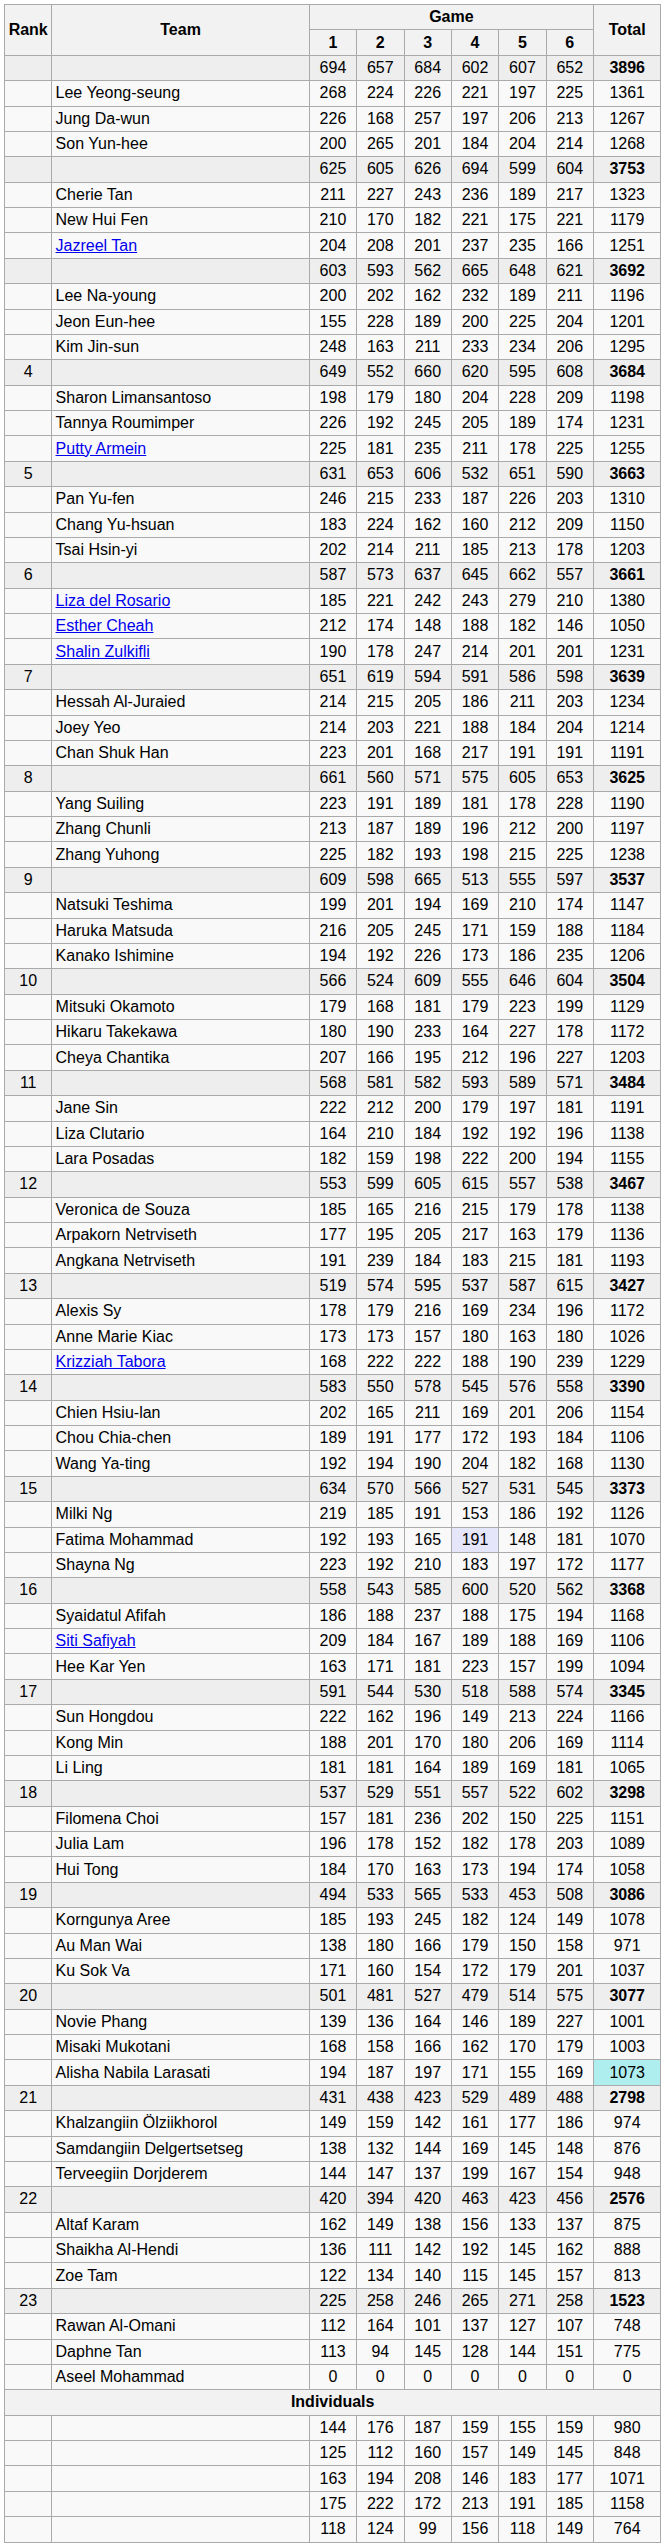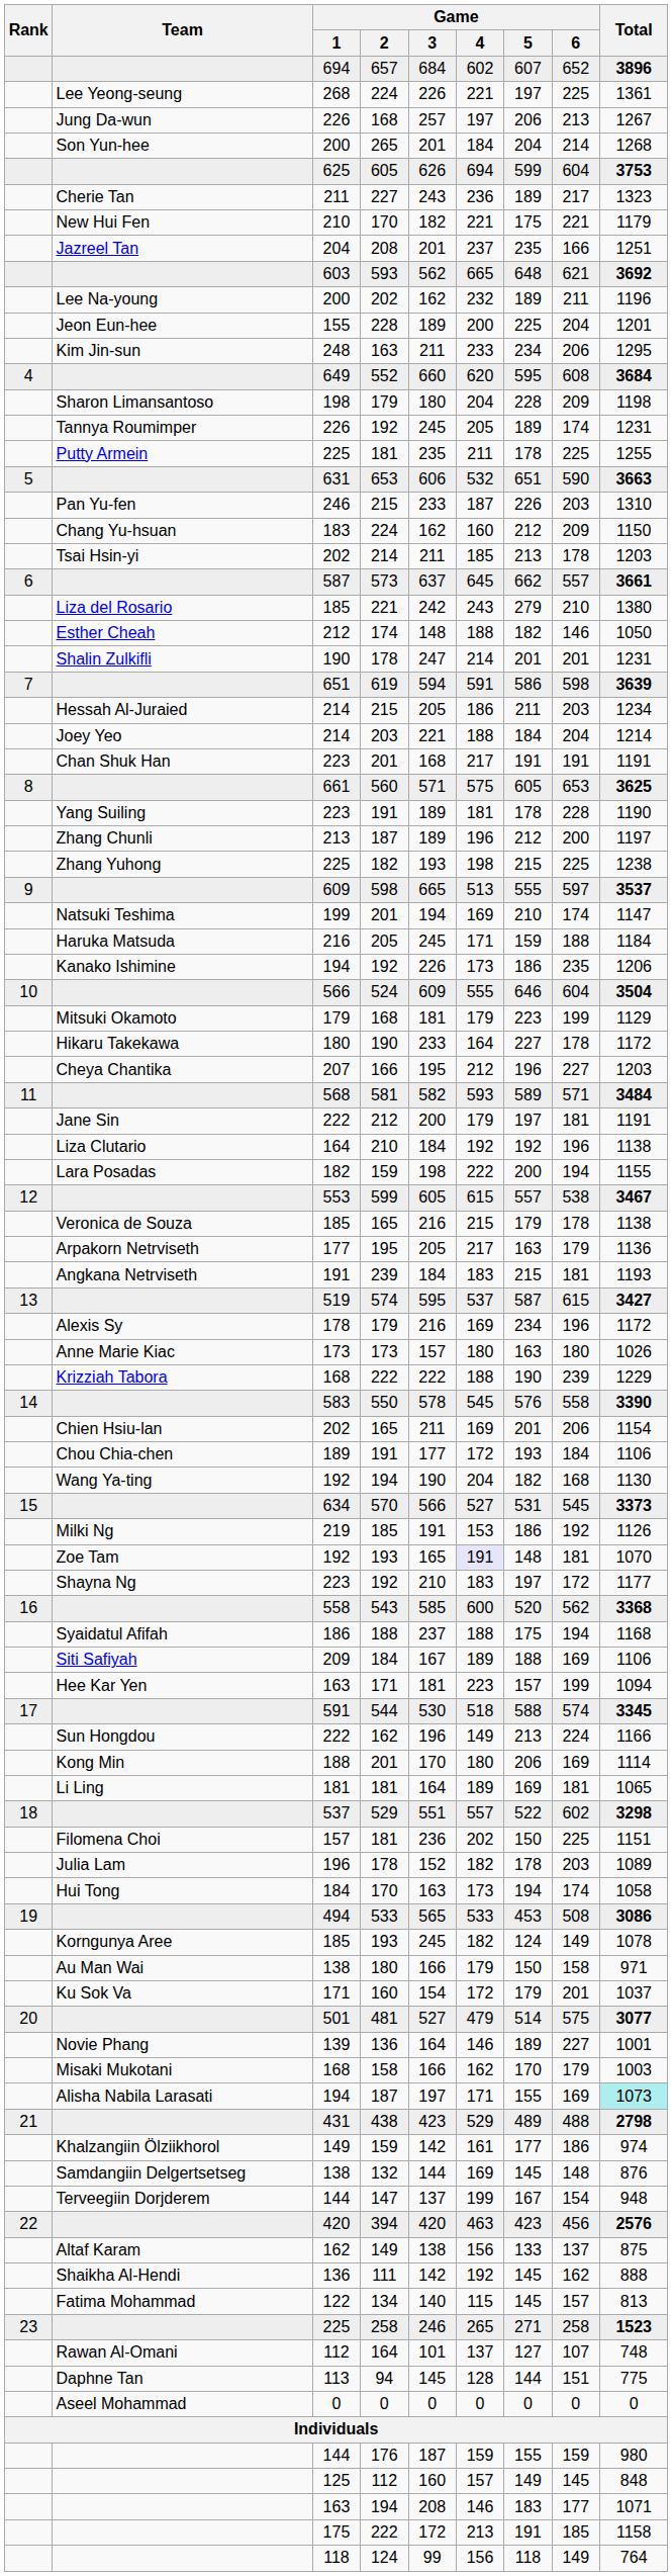 <table class=wikitable style="text-align:center">
 <tr>
 <th rowspan="2" width=40>Rank</th>
 <th rowspan="2" width=250>Team</th>
 <th colspan="6">Game</th>
 <th rowspan="2" width=60>Total</th>
 </tr>
 <tr>
 <th width=40>1</th>
 <th width=40>2</th>
 <th width=40>3</th>
 <th width=40>4</th>
 <th width=40>5</th>
 <th width=40>6</th>
 </tr>
 <tr bgcolor=eeeeee>
 <td></td>
 <td align=left></td>
 <td>694</td>
 <td>657</td>
 <td>684</td>
 <td>602</td>
 <td>607</td>
 <td>652</td>
 <td><strong>3896</strong></td>
 </tr>
 <tr>
 <td></td>
 <td align=left>Lee Yeong-seung</td>
 <td>268</td>
 <td>224</td>
 <td>226</td>
 <td>221</td>
 <td>197</td>
 <td>225</td>
 <td>1361</td>
 </tr>
 <tr>
 <td></td>
 <td align=left>Jung Da-wun</td>
 <td>226</td>
 <td>168</td>
 <td>257</td>
 <td>197</td>
 <td>206</td>
 <td>213</td>
 <td>1267</td>
 </tr>
 <tr>
 <td></td>
 <td align=left>Son Yun-hee</td>
 <td>200</td>
 <td>265</td>
 <td>201</td>
 <td>184</td>
 <td>204</td>
 <td>214</td>
 <td>1268</td>
 </tr>
 <tr bgcolor=eeeeee>
 <td></td>
 <td align=left></td>
 <td>625</td>
 <td>605</td>
 <td>626</td>
 <td>694</td>
 <td>599</td>
 <td>604</td>
 <td><strong>3753</strong></td>
 </tr>
 <tr>
 <td></td>
 <td align=left>Cherie Tan</td>
 <td>211</td>
 <td>227</td>
 <td>243</td>
 <td>236</td>
 <td>189</td>
 <td>217</td>
 <td>1323</td>
 </tr>
 <tr>
 <td></td>
 <td align=left>New Hui Fen</td>
 <td>210</td>
 <td>170</td>
 <td>182</td>
 <td>221</td>
 <td>175</td>
 <td>221</td>
 <td>1179</td>
 </tr>
 <tr>
 <td></td>
 <td align=left><a href='#'>Jazreel Tan</a></td>
 <td>204</td>
 <td>208</td>
 <td>201</td>
 <td>237</td>
 <td>235</td>
 <td>166</td>
 <td>1251</td>
 </tr>
 <tr bgcolor=eeeeee>
 <td></td>
 <td align=left></td>
 <td>603</td>
 <td>593</td>
 <td>562</td>
 <td>665</td>
 <td>648</td>
 <td>621</td>
 <td><strong>3692</strong></td>
 </tr>
 <tr>
 <td></td>
 <td align=left>Lee Na-young</td>
 <td>200</td>
 <td>202</td>
 <td>162</td>
 <td>232</td>
 <td>189</td>
 <td>211</td>
 <td>1196</td>
 </tr>
 <tr>
 <td></td>
 <td align=left>Jeon Eun-hee</td>
 <td>155</td>
 <td>228</td>
 <td>189</td>
 <td>200</td>
 <td>225</td>
 <td>204</td>
 <td>1201</td>
 </tr>
 <tr>
 <td></td>
 <td align=left>Kim Jin-sun</td>
 <td>248</td>
 <td>163</td>
 <td>211</td>
 <td>233</td>
 <td>234</td>
 <td>206</td>
 <td>1295</td>
 </tr>
 <tr bgcolor=eeeeee>
 <td>4</td>
 <td align=left></td>
 <td>649</td>
 <td>552</td>
 <td>660</td>
 <td>620</td>
 <td>595</td>
 <td>608</td>
 <td><strong>3684</strong></td>
 </tr>
 <tr>
 <td></td>
 <td align=left>Sharon Limansantoso</td>
 <td>198</td>
 <td>179</td>
 <td>180</td>
 <td>204</td>
 <td>228</td>
 <td>209</td>
 <td>1198</td>
 </tr>
 <tr>
 <td></td>
 <td align=left>Tannya Roumimper</td>
 <td>226</td>
 <td>192</td>
 <td>245</td>
 <td>205</td>
 <td>189</td>
 <td>174</td>
 <td>1231</td>
 </tr>
 <tr>
 <td></td>
 <td align=left><a href='#'>Putty Armein</a></td>
 <td>225</td>
 <td>181</td>
 <td>235</td>
 <td>211</td>
 <td>178</td>
 <td>225</td>
 <td>1255</td>
 </tr>
 <tr bgcolor=eeeeee>
 <td>5</td>
 <td align=left></td>
 <td>631</td>
 <td>653</td>
 <td>606</td>
 <td>532</td>
 <td>651</td>
 <td>590</td>
 <td><strong>3663</strong></td>
 </tr>
 <tr>
 <td></td>
 <td align=left>Pan Yu-fen</td>
 <td>246</td>
 <td>215</td>
 <td>233</td>
 <td>187</td>
 <td>226</td>
 <td>203</td>
 <td>1310</td>
 </tr>
 <tr>
 <td></td>
 <td align=left>Chang Yu-hsuan</td>
 <td>183</td>
 <td>224</td>
 <td>162</td>
 <td>160</td>
 <td>212</td>
 <td>209</td>
 <td>1150</td>
 </tr>
 <tr>
 <td></td>
 <td align=left>Tsai Hsin-yi</td>
 <td>202</td>
 <td>214</td>
 <td>211</td>
 <td>185</td>
 <td>213</td>
 <td>178</td>
 <td>1203</td>
 </tr>
 <tr bgcolor=eeeeee>
 <td>6</td>
 <td align=left></td>
 <td>587</td>
 <td>573</td>
 <td>637</td>
 <td>645</td>
 <td>662</td>
 <td>557</td>
 <td><strong>3661</strong></td>
 </tr>
 <tr>
 <td></td>
 <td align=left><a href='#'>Liza del Rosario</a></td>
 <td>185</td>
 <td>221</td>
 <td>242</td>
 <td>243</td>
 <td>279</td>
 <td>210</td>
 <td>1380</td>
 </tr>
 <tr>
 <td></td>
 <td align=left><a href='#'>Esther Cheah</a></td>
 <td>212</td>
 <td>174</td>
 <td>148</td>
 <td>188</td>
 <td>182</td>
 <td>146</td>
 <td>1050</td>
 </tr>
 <tr>
 <td></td>
 <td align=left><a href='#'>Shalin Zulkifli</a></td>
 <td>190</td>
 <td>178</td>
 <td>247</td>
 <td>214</td>
 <td>201</td>
 <td>201</td>
 <td>1231</td>
 </tr>
 <tr bgcolor=eeeeee>
 <td>7</td>
 <td align=left></td>
 <td>651</td>
 <td>619</td>
 <td>594</td>
 <td>591</td>
 <td>586</td>
 <td>598</td>
 <td><strong>3639</strong></td>
 </tr>
 <tr>
 <td></td>
 <td align=left>Hessah Al-Juraied</td>
 <td>214</td>
 <td>215</td>
 <td>205</td>
 <td>186</td>
 <td>211</td>
 <td>203</td>
 <td>1234</td>
 </tr>
 <tr>
 <td></td>
 <td align=left>Joey Yeo</td>
 <td>214</td>
 <td>203</td>
 <td>221</td>
 <td>188</td>
 <td>184</td>
 <td>204</td>
 <td>1214</td>
 </tr>
 <tr>
 <td></td>
 <td align=left>Chan Shuk Han</td>
 <td>223</td>
 <td>201</td>
 <td>168</td>
 <td>217</td>
 <td>191</td>
 <td>191</td>
 <td>1191</td>
 </tr>
 <tr bgcolor=eeeeee>
 <td>8</td>
 <td align=left></td>
 <td>661</td>
 <td>560</td>
 <td>571</td>
 <td>575</td>
 <td>605</td>
 <td>653</td>
 <td><strong>3625</strong></td>
 </tr>
 <tr>
 <td></td>
 <td align=left>Yang Suiling</td>
 <td>223</td>
 <td>191</td>
 <td>189</td>
 <td>181</td>
 <td>178</td>
 <td>228</td>
 <td>1190</td>
 </tr>
 <tr>
 <td></td>
 <td align=left>Zhang Chunli</td>
 <td>213</td>
 <td>187</td>
 <td>189</td>
 <td>196</td>
 <td>212</td>
 <td>200</td>
 <td>1197</td>
 </tr>
 <tr>
 <td></td>
 <td align=left>Zhang Yuhong</td>
 <td>225</td>
 <td>182</td>
 <td>193</td>
 <td>198</td>
 <td>215</td>
 <td>225</td>
 <td>1238</td>
 </tr>
 <tr bgcolor=eeeeee>
 <td>9</td>
 <td align=left></td>
 <td>609</td>
 <td>598</td>
 <td>665</td>
 <td>513</td>
 <td>555</td>
 <td>597</td>
 <td><strong>3537</strong></td>
 </tr>
 <tr>
 <td></td>
 <td align=left>Natsuki Teshima</td>
 <td>199</td>
 <td>201</td>
 <td>194</td>
 <td>169</td>
 <td>210</td>
 <td>174</td>
 <td>1147</td>
 </tr>
 <tr>
 <td></td>
 <td align=left>Haruka Matsuda</td>
 <td>216</td>
 <td>205</td>
 <td>245</td>
 <td>171</td>
 <td>159</td>
 <td>188</td>
 <td>1184</td>
 </tr>
 <tr>
 <td></td>
 <td align=left>Kanako Ishimine</td>
 <td>194</td>
 <td>192</td>
 <td>226</td>
 <td>173</td>
 <td>186</td>
 <td>235</td>
 <td>1206</td>
 </tr>
 <tr bgcolor=eeeeee>
 <td>10</td>
 <td align=left></td>
 <td>566</td>
 <td>524</td>
 <td>609</td>
 <td>555</td>
 <td>646</td>
 <td>604</td>
 <td><strong>3504</strong></td>
 </tr>
 <tr>
 <td></td>
 <td align=left>Mitsuki Okamoto</td>
 <td>179</td>
 <td>168</td>
 <td>181</td>
 <td>179</td>
 <td>223</td>
 <td>199</td>
 <td>1129</td>
 </tr>
 <tr>
 <td></td>
 <td align=left>Hikaru Takekawa</td>
 <td>180</td>
 <td>190</td>
 <td>233</td>
 <td>164</td>
 <td>227</td>
 <td>178</td>
 <td>1172</td>
 </tr>
 <tr>
 <td></td>
 <td align=left>Cheya Chantika</td>
 <td>207</td>
 <td>166</td>
 <td>195</td>
 <td>212</td>
 <td>196</td>
 <td>227</td>
 <td>1203</td>
 </tr>
 <tr bgcolor=eeeeee>
 <td>11</td>
 <td align=left></td>
 <td>568</td>
 <td>581</td>
 <td>582</td>
 <td>593</td>
 <td>589</td>
 <td>571</td>
 <td><strong>3484</strong></td>
 </tr>
 <tr>
 <td></td>
 <td align=left>Jane Sin</td>
 <td>222</td>
 <td>212</td>
 <td>200</td>
 <td>179</td>
 <td>197</td>
 <td>181</td>
 <td>1191</td>
 </tr>
 <tr>
 <td></td>
 <td align=left>Liza Clutario</td>
 <td>164</td>
 <td>210</td>
 <td>184</td>
 <td>192</td>
 <td>192</td>
 <td>196</td>
 <td>1138</td>
 </tr>
 <tr>
 <td></td>
 <td align=left>Lara Posadas</td>
 <td>182</td>
 <td>159</td>
 <td>198</td>
 <td>222</td>
 <td>200</td>
 <td>194</td>
 <td>1155</td>
 </tr>
 <tr bgcolor=eeeeee>
 <td>12</td>
 <td align=left></td>
 <td>553</td>
 <td>599</td>
 <td>605</td>
 <td>615</td>
 <td>557</td>
 <td>538</td>
 <td><strong>3467</strong></td>
 </tr>
 <tr>
 <td></td>
 <td align=left>Veronica de Souza</td>
 <td>185</td>
 <td>165</td>
 <td>216</td>
 <td>215</td>
 <td>179</td>
 <td>178</td>
 <td>1138</td>
 </tr>
 <tr>
 <td></td>
 <td align=left>Arpakorn Netrviseth</td>
 <td>177</td>
 <td>195</td>
 <td>205</td>
 <td>217</td>
 <td>163</td>
 <td>179</td>
 <td>1136</td>
 </tr>
 <tr>
 <td></td>
 <td align=left>Angkana Netrviseth</td>
 <td>191</td>
 <td>239</td>
 <td>184</td>
 <td>183</td>
 <td>215</td>
 <td>181</td>
 <td>1193</td>
 </tr>
 <tr bgcolor=eeeeee>
 <td>13</td>
 <td align=left></td>
 <td>519</td>
 <td>574</td>
 <td>595</td>
 <td>537</td>
 <td>587</td>
 <td>615</td>
 <td><strong>3427</strong></td>
 </tr>
 <tr>
 <td></td>
 <td align=left>Alexis Sy</td>
 <td>178</td>
 <td>179</td>
 <td>216</td>
 <td>169</td>
 <td>234</td>
 <td>196</td>
 <td>1172</td>
 </tr>
 <tr>
 <td></td>
 <td align=left>Anne Marie Kiac</td>
 <td>173</td>
 <td>173</td>
 <td>157</td>
 <td>180</td>
 <td>163</td>
 <td>180</td>
 <td>1026</td>
 </tr>
 <tr>
 <td></td>
 <td align=left><a href='#'>Krizziah Tabora</a></td>
 <td>168</td>
 <td>222</td>
 <td>222</td>
 <td>188</td>
 <td>190</td>
 <td>239</td>
 <td>1229</td>
 </tr>
 <tr bgcolor=eeeeee>
 <td>14</td>
 <td align=left></td>
 <td>583</td>
 <td>550</td>
 <td>578</td>
 <td>545</td>
 <td>576</td>
 <td>558</td>
 <td><strong>3390</strong></td>
 </tr>
 <tr>
 <td></td>
 <td align=left>Chien Hsiu-lan</td>
 <td>202</td>
 <td>165</td>
 <td>211</td>
 <td>169</td>
 <td>201</td>
 <td>206</td>
 <td>1154</td>
 </tr>
 <tr>
 <td></td>
 <td align=left>Chou Chia-chen</td>
 <td>189</td>
 <td>191</td>
 <td>177</td>
 <td>172</td>
 <td>193</td>
 <td>184</td>
 <td>1106</td>
 </tr>
 <tr>
 <td></td>
 <td align=left>Wang Ya-ting</td>
 <td>192</td>
 <td>194</td>
 <td>190</td>
 <td>204</td>
 <td>182</td>
 <td>168</td>
 <td>1130</td>
 </tr>
 <tr bgcolor=eeeeee>
 <td>15</td>
 <td align=left></td>
 <td>634</td>
 <td>570</td>
 <td>566</td>
 <td>527</td>
 <td>531</td>
 <td>545</td>
 <td><strong>3373</strong></td>
 </tr>
 <tr>
 <td></td>
 <td align=left>Milki Ng</td>
 <td>219</td>
 <td>185</td>
 <td>191</td>
 <td>153</td>
 <td>186</td>
 <td>192</td>
 <td>1126</td>
 </tr>
 <tr>
 <td></td>
-<td align=left>Fatima Mohammad</td>
+<td align=left>Zoe Tam</td>
 <td>192</td>
 <td>193</td>
 <td>165</td>
 <td style="background: lavender;">191</td>
 <td>148</td>
 <td>181</td>
 <td>1070</td>
 </tr>
 <tr>
 <td></td>
 <td align=left>Shayna Ng</td>
 <td>223</td>
 <td>192</td>
 <td>210</td>
 <td>183</td>
 <td>197</td>
 <td>172</td>
 <td>1177</td>
 </tr>
 <tr bgcolor=eeeeee>
 <td>16</td>
 <td align=left></td>
 <td>558</td>
 <td>543</td>
 <td>585</td>
 <td>600</td>
 <td>520</td>
 <td>562</td>
 <td><strong>3368</strong></td>
 </tr>
 <tr>
 <td></td>
 <td align=left>Syaidatul Afifah</td>
 <td>186</td>
 <td>188</td>
 <td>237</td>
 <td>188</td>
 <td>175</td>
 <td>194</td>
 <td>1168</td>
 </tr>
 <tr>
 <td></td>
 <td align=left><a href='#'>Siti Safiyah</a></td>
 <td>209</td>
 <td>184</td>
 <td>167</td>
 <td>189</td>
 <td>188</td>
 <td>169</td>
 <td>1106</td>
 </tr>
 <tr>
 <td></td>
 <td align=left>Hee Kar Yen</td>
 <td>163</td>
 <td>171</td>
 <td>181</td>
 <td>223</td>
 <td>157</td>
 <td>199</td>
 <td>1094</td>
 </tr>
 <tr bgcolor=eeeeee>
 <td>17</td>
 <td align=left></td>
 <td>591</td>
 <td>544</td>
 <td>530</td>
 <td>518</td>
 <td>588</td>
 <td>574</td>
 <td><strong>3345</strong></td>
 </tr>
 <tr>
 <td></td>
 <td align=left>Sun Hongdou</td>
 <td>222</td>
 <td>162</td>
 <td>196</td>
 <td>149</td>
 <td>213</td>
 <td>224</td>
 <td>1166</td>
 </tr>
 <tr>
 <td></td>
 <td align=left>Kong Min</td>
 <td>188</td>
 <td>201</td>
 <td>170</td>
 <td>180</td>
 <td>206</td>
 <td>169</td>
 <td>1114</td>
 </tr>
 <tr>
 <td></td>
 <td align=left>Li Ling</td>
 <td>181</td>
 <td>181</td>
 <td>164</td>
 <td>189</td>
 <td>169</td>
 <td>181</td>
 <td>1065</td>
 </tr>
 <tr bgcolor=eeeeee>
 <td>18</td>
 <td align=left></td>
 <td>537</td>
 <td>529</td>
 <td>551</td>
 <td>557</td>
 <td>522</td>
 <td>602</td>
 <td><strong>3298</strong></td>
 </tr>
 <tr>
 <td></td>
 <td align=left>Filomena Choi</td>
 <td>157</td>
 <td>181</td>
 <td>236</td>
 <td>202</td>
 <td>150</td>
 <td>225</td>
 <td>1151</td>
 </tr>
 <tr>
 <td></td>
 <td align=left>Julia Lam</td>
 <td>196</td>
 <td>178</td>
 <td>152</td>
 <td>182</td>
 <td>178</td>
 <td>203</td>
 <td>1089</td>
 </tr>
 <tr>
 <td></td>
 <td align=left>Hui Tong</td>
 <td>184</td>
 <td>170</td>
 <td>163</td>
 <td>173</td>
 <td>194</td>
 <td>174</td>
 <td>1058</td>
 </tr>
 <tr bgcolor=eeeeee>
 <td>19</td>
 <td align=left></td>
 <td>494</td>
 <td>533</td>
 <td>565</td>
 <td>533</td>
 <td>453</td>
 <td>508</td>
 <td><strong>3086</strong></td>
 </tr>
 <tr>
 <td></td>
 <td align=left>Korngunya Aree</td>
 <td>185</td>
 <td>193</td>
 <td>245</td>
 <td>182</td>
 <td>124</td>
 <td>149</td>
 <td>1078</td>
 </tr>
 <tr>
 <td></td>
 <td align=left>Au Man Wai</td>
 <td>138</td>
 <td>180</td>
 <td>166</td>
 <td>179</td>
 <td>150</td>
 <td>158</td>
 <td>971</td>
 </tr>
 <tr>
 <td></td>
 <td align=left>Ku Sok Va</td>
 <td>171</td>
 <td>160</td>
 <td>154</td>
 <td>172</td>
 <td>179</td>
 <td>201</td>
 <td>1037</td>
 </tr>
 <tr bgcolor=eeeeee>
 <td>20</td>
 <td align=left></td>
 <td>501</td>
 <td>481</td>
 <td>527</td>
 <td>479</td>
 <td>514</td>
 <td>575</td>
 <td><strong>3077</strong></td>
 </tr>
 <tr>
 <td></td>
 <td align=left>Novie Phang</td>
 <td>139</td>
 <td>136</td>
 <td>164</td>
 <td>146</td>
 <td>189</td>
 <td>227</td>
 <td>1001</td>
 </tr>
 <tr>
 <td></td>
 <td align=left>Misaki Mukotani</td>
 <td>168</td>
 <td>158</td>
 <td>166</td>
 <td>162</td>
 <td>170</td>
 <td>179</td>
 <td>1003</td>
 </tr>
 <tr>
 <td></td>
 <td align=left>Alisha Nabila Larasati</td>
 <td>194</td>
 <td>187</td>
 <td>197</td>
 <td>171</td>
 <td>155</td>
 <td>169</td>
 <td style="background: paleturquoise;">1073</td>
 </tr>
 <tr bgcolor=eeeeee>
 <td>21</td>
 <td align=left></td>
 <td>431</td>
 <td>438</td>
 <td>423</td>
 <td>529</td>
 <td>489</td>
 <td>488</td>
 <td><strong>2798</strong></td>
 </tr>
 <tr>
 <td></td>
 <td align=left>Khalzangiin Ölziikhorol</td>
 <td>149</td>
 <td>159</td>
 <td>142</td>
 <td>161</td>
 <td>177</td>
 <td>186</td>
 <td>974</td>
 </tr>
 <tr>
 <td></td>
 <td align=left>Samdangiin Delgertsetseg</td>
 <td>138</td>
 <td>132</td>
 <td>144</td>
 <td>169</td>
 <td>145</td>
 <td>148</td>
 <td>876</td>
 </tr>
 <tr>
 <td></td>
 <td align=left>Terveegiin Dorjderem</td>
 <td>144</td>
 <td>147</td>
 <td>137</td>
 <td>199</td>
 <td>167</td>
 <td>154</td>
 <td>948</td>
 </tr>
 <tr bgcolor=eeeeee>
 <td>22</td>
 <td align=left></td>
 <td>420</td>
 <td>394</td>
 <td>420</td>
 <td>463</td>
 <td>423</td>
 <td>456</td>
 <td><strong>2576</strong></td>
 </tr>
 <tr>
 <td></td>
 <td align=left>Altaf Karam</td>
 <td>162</td>
 <td>149</td>
 <td>138</td>
 <td>156</td>
 <td>133</td>
 <td>137</td>
 <td>875</td>
 </tr>
 <tr>
 <td></td>
 <td align=left>Shaikha Al-Hendi</td>
 <td>136</td>
 <td>111</td>
 <td>142</td>
 <td>192</td>
 <td>145</td>
 <td>162</td>
 <td>888</td>
 </tr>
 <tr>
 <td></td>
-<td align=left>Zoe Tam</td>
+<td align=left>Fatima Mohammad</td>
 <td>122</td>
 <td>134</td>
 <td>140</td>
 <td>115</td>
 <td>145</td>
 <td>157</td>
 <td>813</td>
 </tr>
 <tr bgcolor=eeeeee>
 <td>23</td>
 <td align=left></td>
 <td>225</td>
 <td>258</td>
 <td>246</td>
 <td>265</td>
 <td>271</td>
 <td>258</td>
 <td><strong>1523</strong></td>
 </tr>
 <tr>
 <td></td>
 <td align=left>Rawan Al-Omani</td>
 <td>112</td>
 <td>164</td>
 <td>101</td>
 <td>137</td>
 <td>127</td>
 <td>107</td>
 <td>748</td>
 </tr>
 <tr>
 <td></td>
 <td align=left>Daphne Tan</td>
 <td>113</td>
 <td>94</td>
 <td>145</td>
 <td>128</td>
 <td>144</td>
 <td>151</td>
 <td>775</td>
 </tr>
 <tr>
 <td></td>
 <td align=left>Aseel Mohammad</td>
 <td>0</td>
 <td>0</td>
 <td>0</td>
 <td>0</td>
 <td>0</td>
 <td>0</td>
 <td>0</td>
 </tr>
 <tr>
 <th colspan="9">Individuals</th>
 </tr>
 <tr>
 <td></td>
 <td align=left></td>
 <td>144</td>
 <td>176</td>
 <td>187</td>
 <td>159</td>
 <td>155</td>
 <td>159</td>
 <td>980</td>
 </tr>
 <tr>
 <td></td>
 <td align=left></td>
 <td>125</td>
 <td>112</td>
 <td>160</td>
 <td>157</td>
 <td>149</td>
 <td>145</td>
 <td>848</td>
 </tr>
 <tr>
 <td></td>
 <td align=left></td>
 <td>163</td>
 <td>194</td>
 <td>208</td>
 <td>146</td>
 <td>183</td>
 <td>177</td>
 <td>1071</td>
 </tr>
 <tr>
 <td></td>
 <td align=left></td>
 <td>175</td>
 <td>222</td>
 <td>172</td>
 <td>213</td>
 <td>191</td>
 <td>185</td>
 <td>1158</td>
 </tr>
 <tr>
 <td></td>
 <td align=left></td>
 <td>118</td>
 <td>124</td>
 <td>99</td>
 <td>156</td>
 <td>118</td>
 <td>149</td>
 <td>764</td>
 </tr>
 </table>
